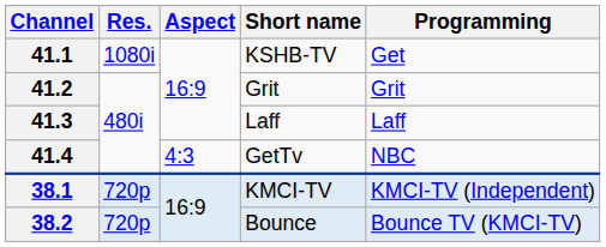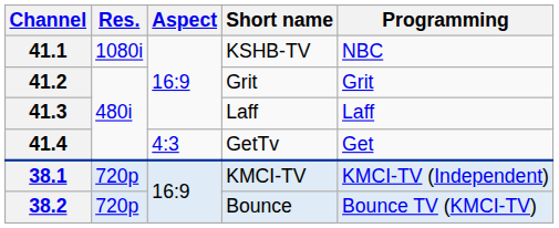 <table class="wikitable">
 <tr>
 <th scope = "col"><a href='#'>Channel</a></th>
 <th scope = "col"><a href='#'>Res.</a></th>
 <th scope = "col"><a href='#'>Aspect</a></th>
 <th scope = "col">Short name</th>
 <th scope = "col">Programming</th>
 </tr>
 <tr>
 <th scope = "row">41.1</th>
 <td><a href='#'>1080i</a></td>
 <td rowspan="3"><a href='#'>16:9</a></td>
 <td>KSHB-TV</td>
-<td><a href='#'>Get</a></td>
+<td><a href='#'>NBC</a></td>
 </tr>
 <tr>
 <th scope = "row">41.2</th>
 <td rowspan="3"><a href='#'>480i</a></td>
 <td>Grit</td>
 <td><a href='#'>Grit</a></td>
 </tr>
 <tr>
 <th scope = "row">41.3</th>
 <td>Laff</td>
 <td><a href='#'>Laff</a></td>
 </tr>
 <tr>
 <th scope = "row">41.4</th>
 <td><a href='#'>4:3</a></td>
 <td>GetTv</td>
-<td><a href='#'>NBC</a></td>
+<td><a href='#'>Get</a></td>
 </tr>
 <tr style="background-color:#DFEBF6; border-top: 2px solid #003399;">
 <th scope = "row"><a href='#'>38.1</a></th>
 <td><a href='#'>720p</a></td>
 <td rowspan="2">16:9</td>
 <td>KMCI-TV</td>
 <td><a href='#'>KMCI-TV</a> (<a href='#'>Independent</a>)</td>
 </tr>
 <tr style="background-color:#DFEBF6;">
 <th scope = "row"><a href='#'>38.2</a></th>
 <td><a href='#'>720p</a></td>
 <td>Bounce</td>
 <td><a href='#'>Bounce TV</a> (<a href='#'>KMCI-TV</a>)</td>
 </tr>
 </table>
